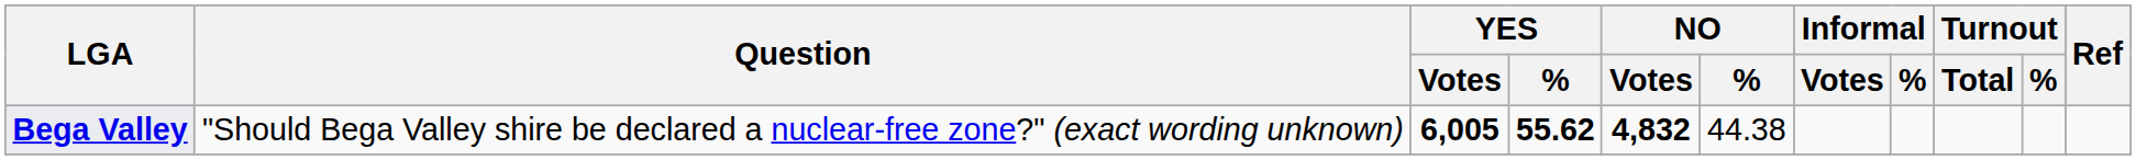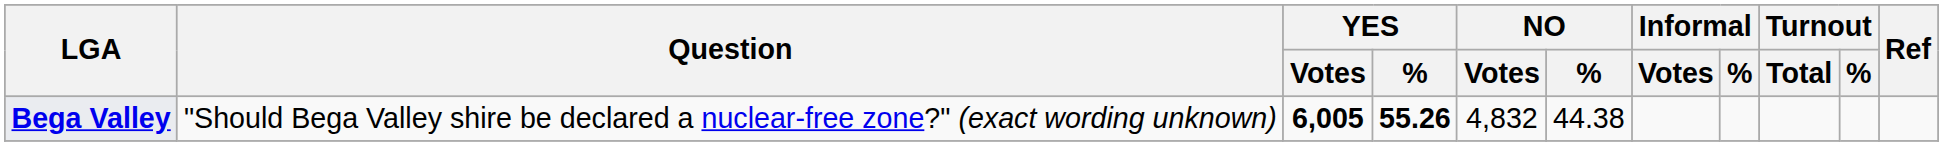 <table class="wikitable sortable">
 <tr>
 <th rowspan="2" style="text-align:center;">LGA</th>
 <th rowspan="2" style="text-align:center;">Question</th>
 <th colspan="2" align="center">YES</th>
 <th colspan="2" align="center">NO</th>
 <th colspan="2" align="center">Informal</th>
 <th colspan="2" align="center">Turnout</th>
 <th rowspan="2" style="text-align:center;" class=unsortable>Ref</th>
 </tr>
 <tr>
 <th align="center">Votes</th>
 <th align="center">%</th>
 <th align="center">Votes</th>
 <th align="center">%</th>
 <th align="center">Votes</th>
 <th align="center">%</th>
 <th align="center">Total</th>
 <th align="center">%</th>
 </tr>
 <tr>
 <td align="left"; style=background:#EAECF0><strong><a href='#'>Bega Valley</a></strong></td>
 <td>"Should Bega Valley shire be declared a <a href='#'>nuclear-free zone</a>?" <em>(exact wording unknown)</em></td>
 <td style="text-align:center;"><strong>6,005</strong></td>
-<td> <strong>55.62</strong></td>
-<td style="text-align:center;"><strong>4,832</strong></td>
+<td> <strong>55.26</strong></td>
+<td style="text-align:center;">4,832</td>
 <td>44.38</td>
 <td style="text-align:center;"></td>
 <td align="center"></td>
 <td style="text-align:center;"></td>
 <td align="center"></td>
 <td align="center"></td>
 </tr>
 </table>
